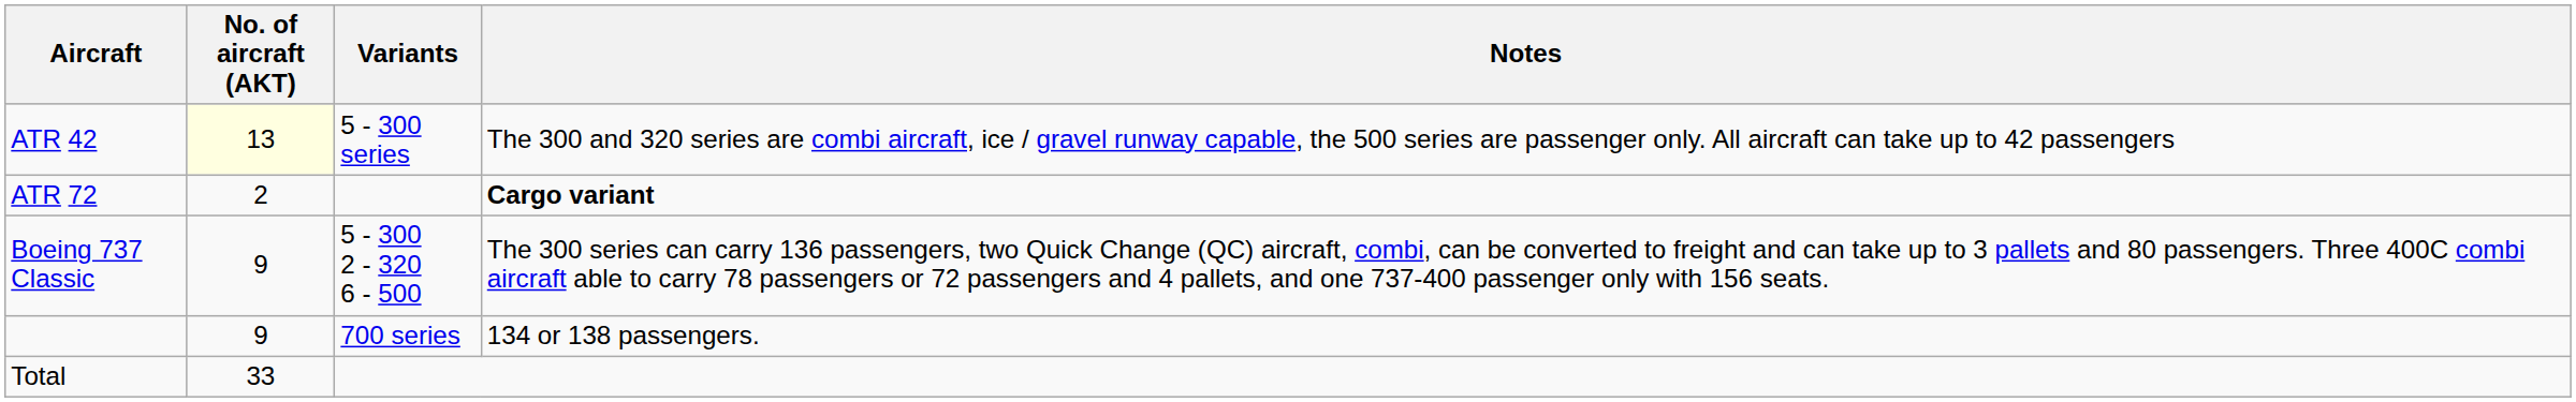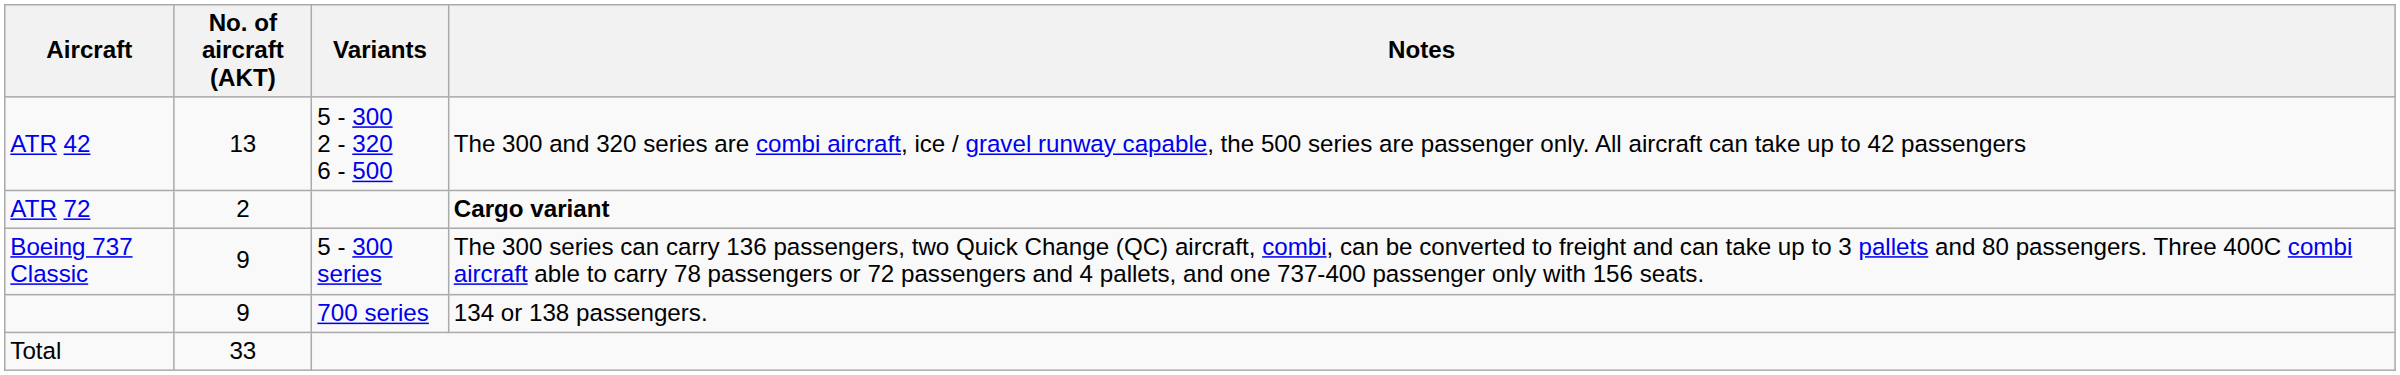 <table class="wikitable" style="margin:1em auto; border-collapse:collapse">
 <tr>
 <th>Aircraft</th>
 <th>No. of aircraft<br>(AKT)</th>
 <th>Variants</th>
 <th>Notes</th>
 </tr>
 <tr>
 <td><a href='#'>ATR</a> <a href='#'>42</a></td>
-<td align=center style="background: lightyellow;">13</td>
-<td>5 - <a href='#'>300 series</a><br></td>
+<td align=center>13</td>
+<td>5 - <a href='#'>300</a><br>2 - <a href='#'>320</a><br>6 - <a href='#'>500</a></td>
 <td>The 300 and 320 series are <a href='#'>combi aircraft</a>, ice / <a href='#'>gravel runway capable</a>, the 500 series are passenger only. All aircraft can take up to 42 passengers</td>
 </tr>
 <tr>
 <td><a href='#'>ATR</a> <a href='#'>72</a></td>
 <td align=center>2</td>
 <td></td>
 <td><strong>Cargo variant</strong></td>
 </tr>
 <tr>
 <td><a href='#'>Boeing 737 Classic</a></td>
 <td align=center>9</td>
-<td>5 - <a href='#'>300</a><br>2 - <a href='#'>320</a><br>6 - <a href='#'>500</a></td>
+<td>5 - <a href='#'>300 series</a><br></td>
 <td>The 300 series can carry 136 passengers, two Quick Change (QC) aircraft, <a href='#'>combi</a>, can be converted to freight and can take up to 3 <a href='#'>pallets</a> and 80 passengers. Three 400C <a href='#'>combi aircraft</a> able to carry 78 passengers or 72 passengers and 4 pallets, and one 737-400 passenger only with 156 seats.</td>
 </tr>
 <tr>
 <td></td>
 <td align=center>9</td>
 <td><a href='#'>700 series</a></td>
 <td>134 or 138 passengers.</td>
 </tr>
 <tr>
 <td>Total</td>
 <td align=center>33</td>
 <td colspan="3"></td>
 </tr>
 </table>
